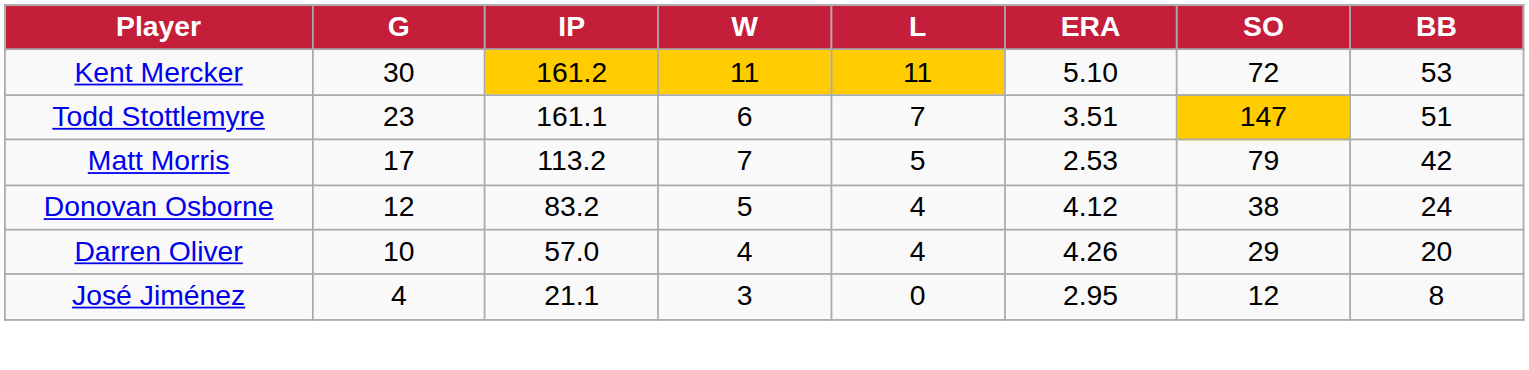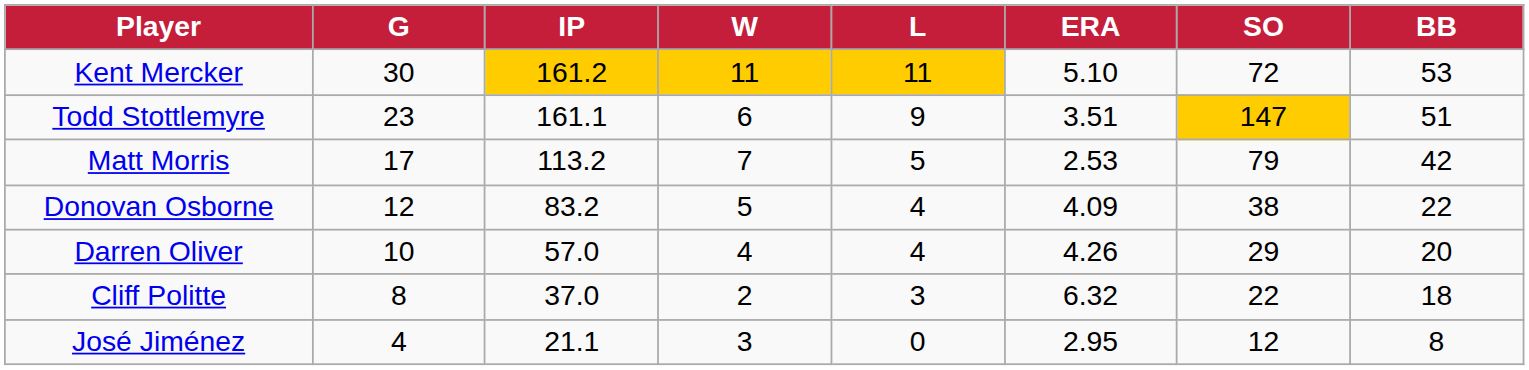 <table class="wikitable sortable">
 <tr>
 <th style="background:#c41e3a;color:white;" width="16%">Player</th>
 <th style="background:#c41e3a;color:white;" width="9%">G</th>
 <th style="background:#c41e3a;color:white;" width="9%">IP</th>
 <th style="background:#c41e3a;color:white;" width="9%">W</th>
 <th style="background:#c41e3a;color:white;" width="9%">L</th>
 <th style="background:#c41e3a;color:white;" width="9%">ERA</th>
 <th style="background:#c41e3a;color:white;" width="9%">SO</th>
 <th style="background:#c41e3a;color:white;" width="9%">BB</th>
 </tr>
 <tr align="center">
 <td><a href='#'>Kent Mercker</a></td>
 <td>30</td>
 <td bgcolor="#FFCC00">161.2</td>
 <td bgcolor="#FFCC00">11</td>
 <td bgcolor="#FFCC00">11</td>
 <td>5.10</td>
 <td>72</td>
 <td>53</td>
 </tr>
 <tr align="center">
 <td><a href='#'>Todd Stottlemyre</a></td>
 <td>23</td>
 <td>161.1</td>
 <td>6</td>
-<td>7</td>
+<td>9</td>
 <td>3.51</td>
 <td bgcolor="#FFCC00">147</td>
 <td>51</td>
 </tr>
 <tr align="center">
 <td><a href='#'>Matt Morris</a></td>
 <td>17</td>
 <td>113.2</td>
 <td>7</td>
 <td>5</td>
 <td>2.53</td>
 <td>79</td>
 <td>42</td>
 </tr>
 <tr align=center>
 <td><a href='#'>Donovan Osborne</a></td>
 <td>12</td>
 <td>83.2</td>
 <td>5</td>
 <td>4</td>
-<td>4.12</td>
+<td>4.09</td>
 <td>38</td>
-<td>24</td>
+<td>22</td>
 </tr>
 <tr align=center>
 <td><a href='#'>Darren Oliver</a></td>
 <td>10</td>
 <td>57.0</td>
 <td>4</td>
 <td>4</td>
 <td>4.26</td>
 <td>29</td>
 <td>20</td>
 </tr>
 <tr align=center>
+<td><a href='#'>Cliff Politte</a></td>
+<td>8</td>
+<td>37.0</td>
+<td>2</td>
+<td>3</td>
+<td>6.32</td>
+<td>22</td>
+<td>18</td>
+</tr>
+<tr align=center>
 <td><a href='#'>José Jiménez</a></td>
 <td>4</td>
 <td>21.1</td>
 <td>3</td>
 <td>0</td>
 <td>2.95</td>
 <td>12</td>
 <td>8</td>
 </tr>
 </table>
